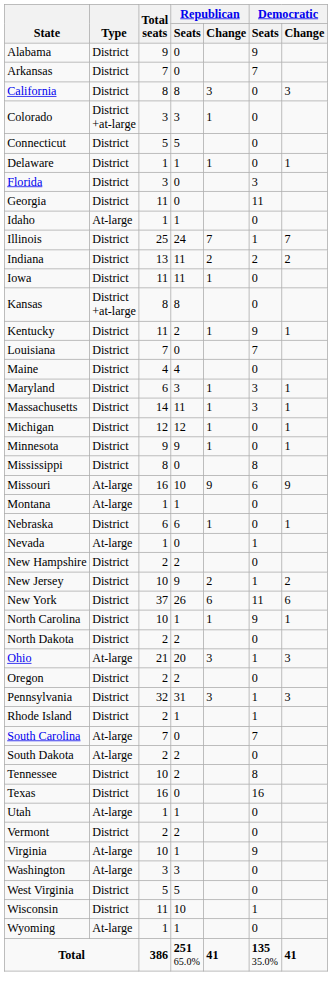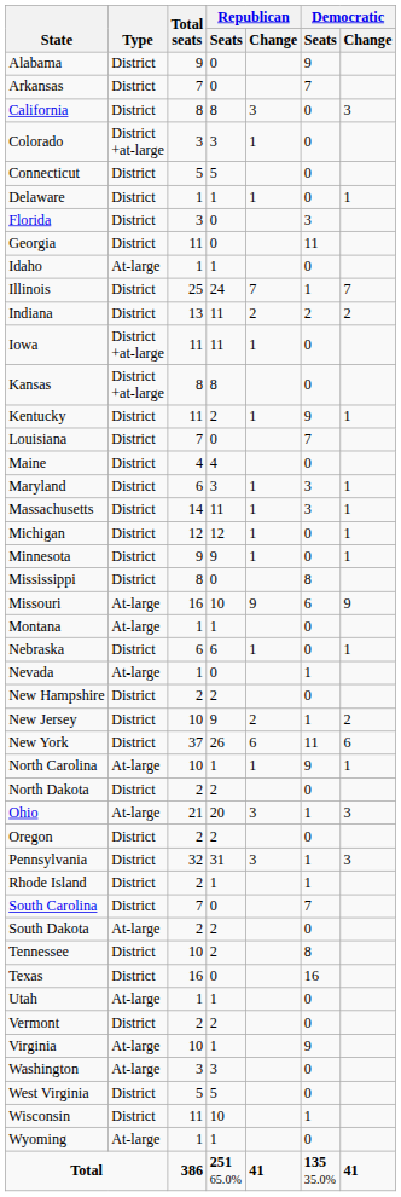 <table class=wikitable>
 <tr valign=bottom>
 <th rowspan=2>State</th>
 <th rowspan=2>Type</th>
 <th rowspan=2>Total<br>seats</th>
 <th colspan=2 ><a href='#'>Republican</a></th>
 <th colspan=2 ><a href='#'>Democratic</a></th>
 </tr>
 <tr>
 <th>Seats</th>
 <th>Change</th>
 <th>Seats</th>
 <th>Change</th>
 </tr>
 <tr>
 <td>Alabama</td>
 <td>District</td>
 <td align=right>9</td>
 <td>0</td>
 <td></td>
 <td>9</td>
 <td></td>
 </tr>
 <tr>
 <td>Arkansas</td>
 <td>District</td>
 <td align=right>7</td>
 <td>0</td>
 <td></td>
 <td>7</td>
 <td></td>
 </tr>
 <tr>
 <td><a href='#'>California</a></td>
 <td>District</td>
 <td align=right>8</td>
 <td>8</td>
 <td> 3</td>
 <td>0</td>
 <td> 3</td>
 </tr>
 <tr>
 <td>Colorado</td>
 <td>District<br>+at-large</td>
 <td align=right>3</td>
 <td>3</td>
 <td> 1</td>
 <td>0</td>
 <td></td>
 </tr>
 <tr>
 <td>Connecticut</td>
 <td>District</td>
 <td align=right>5</td>
 <td>5</td>
 <td></td>
 <td>0</td>
 <td></td>
 </tr>
 <tr>
 <td>Delaware</td>
 <td>District</td>
 <td align=right>1</td>
 <td>1</td>
 <td> 1</td>
 <td>0</td>
 <td> 1</td>
 </tr>
 <tr>
 <td><a href='#'>Florida</a></td>
 <td>District</td>
 <td align=right>3</td>
 <td>0</td>
 <td></td>
 <td>3</td>
 <td></td>
 </tr>
 <tr>
 <td>Georgia</td>
 <td>District</td>
 <td align=right>11</td>
 <td>0</td>
 <td></td>
 <td>11</td>
 <td></td>
 </tr>
 <tr>
 <td>Idaho</td>
 <td>At-large</td>
 <td align=right>1</td>
 <td>1</td>
 <td></td>
 <td>0</td>
 <td></td>
 </tr>
 <tr>
 <td>Illinois</td>
 <td>District</td>
 <td align=right>25</td>
 <td>24</td>
 <td> 7</td>
 <td>1</td>
 <td> 7</td>
 </tr>
 <tr>
 <td>Indiana</td>
 <td>District</td>
 <td align=right>13</td>
 <td>11</td>
 <td> 2</td>
 <td>2</td>
 <td> 2</td>
 </tr>
 <tr>
 <td>Iowa</td>
-<td>District</td>
+<td>District<br>+at-large</td>
 <td align=right>11</td>
 <td>11</td>
 <td> 1</td>
 <td>0</td>
 <td></td>
 </tr>
 <tr>
 <td>Kansas</td>
 <td>District<br>+at-large</td>
 <td align=right>8</td>
 <td>8</td>
 <td></td>
 <td>0</td>
 <td></td>
 </tr>
 <tr>
 <td>Kentucky</td>
 <td>District</td>
 <td align=right>11</td>
 <td>2</td>
 <td> 1</td>
 <td>9</td>
 <td> 1</td>
 </tr>
 <tr>
 <td>Louisiana</td>
 <td>District</td>
 <td align=right>7</td>
 <td>0</td>
 <td></td>
 <td>7</td>
 <td></td>
 </tr>
 <tr>
 <td>Maine</td>
 <td>District</td>
 <td align=right>4</td>
 <td>4</td>
 <td></td>
 <td>0</td>
 <td></td>
 </tr>
 <tr>
 <td>Maryland</td>
 <td>District</td>
 <td align=right>6</td>
 <td>3</td>
 <td> 1</td>
 <td>3</td>
 <td> 1</td>
 </tr>
 <tr>
 <td>Massachusetts</td>
 <td>District</td>
 <td align=right>14</td>
 <td>11</td>
 <td> 1</td>
 <td>3</td>
 <td> 1</td>
 </tr>
 <tr>
 <td>Michigan</td>
 <td>District</td>
 <td align=right>12</td>
 <td>12</td>
 <td> 1</td>
 <td>0</td>
 <td> 1</td>
 </tr>
 <tr>
 <td>Minnesota</td>
 <td>District</td>
 <td align=right>9</td>
 <td>9</td>
 <td> 1</td>
 <td>0</td>
 <td> 1</td>
 </tr>
 <tr>
 <td>Mississippi</td>
 <td>District</td>
 <td align=right>8</td>
 <td>0</td>
 <td></td>
 <td>8</td>
 <td></td>
 </tr>
 <tr>
 <td>Missouri</td>
 <td>At-large</td>
 <td align=right>16</td>
 <td>10</td>
 <td> 9</td>
 <td>6</td>
 <td> 9</td>
 </tr>
 <tr>
 <td>Montana</td>
 <td>At-large</td>
 <td align=right>1</td>
 <td>1</td>
 <td></td>
 <td>0</td>
 <td></td>
 </tr>
 <tr>
 <td>Nebraska</td>
 <td>District</td>
 <td align=right>6</td>
 <td>6</td>
 <td> 1</td>
 <td>0</td>
 <td> 1</td>
 </tr>
 <tr>
 <td>Nevada</td>
 <td>At-large</td>
 <td align=right>1</td>
 <td>0</td>
 <td></td>
 <td>1</td>
 <td></td>
 </tr>
 <tr>
 <td>New Hampshire</td>
 <td>District</td>
 <td align=right>2</td>
 <td>2</td>
 <td></td>
 <td>0</td>
 <td></td>
 </tr>
 <tr>
 <td>New Jersey</td>
 <td>District</td>
 <td align=right>10</td>
 <td>9</td>
 <td> 2</td>
 <td>1</td>
 <td> 2</td>
 </tr>
 <tr>
 <td>New York</td>
 <td>District</td>
 <td align=right>37</td>
 <td>26</td>
 <td> 6</td>
 <td>11</td>
 <td> 6</td>
 </tr>
 <tr>
 <td>North Carolina</td>
-<td>District</td>
+<td>At-large</td>
 <td align=right>10</td>
 <td>1</td>
 <td> 1</td>
 <td>9</td>
 <td> 1</td>
 </tr>
 <tr>
 <td>North Dakota</td>
 <td>District</td>
 <td align=right>2</td>
 <td>2</td>
 <td></td>
 <td>0</td>
 <td></td>
 </tr>
 <tr>
 <td><a href='#'>Ohio</a></td>
 <td>At-large</td>
 <td align=right>21</td>
 <td>20</td>
 <td> 3</td>
 <td>1</td>
 <td> 3</td>
 </tr>
 <tr>
 <td>Oregon</td>
 <td>District</td>
 <td align=right>2</td>
 <td>2</td>
 <td></td>
 <td>0</td>
 <td></td>
 </tr>
 <tr>
 <td>Pennsylvania</td>
 <td>District</td>
 <td align=right>32</td>
 <td>31</td>
 <td> 3</td>
 <td>1</td>
 <td> 3</td>
 </tr>
 <tr>
 <td>Rhode Island</td>
 <td>District</td>
 <td align=right>2</td>
 <td>1</td>
 <td></td>
 <td>1</td>
 <td></td>
 </tr>
 <tr>
 <td><a href='#'>South Carolina</a></td>
-<td>At-large</td>
+<td>District</td>
 <td align=right>7</td>
 <td>0</td>
 <td></td>
 <td>7</td>
 <td></td>
 </tr>
 <tr>
 <td>South Dakota</td>
 <td>At-large</td>
 <td align=right>2</td>
 <td>2</td>
 <td></td>
 <td>0</td>
 <td></td>
 </tr>
 <tr>
 <td>Tennessee</td>
 <td>District</td>
 <td align=right>10</td>
 <td>2</td>
 <td></td>
 <td>8</td>
 <td></td>
 </tr>
 <tr>
 <td>Texas</td>
 <td>District</td>
 <td align=right>16</td>
 <td>0</td>
 <td></td>
 <td>16</td>
 <td></td>
 </tr>
 <tr>
 <td>Utah</td>
 <td>At-large</td>
 <td align=right>1</td>
 <td>1</td>
 <td></td>
 <td>0</td>
 <td></td>
 </tr>
 <tr>
 <td>Vermont</td>
 <td>District</td>
 <td align=right>2</td>
 <td>2</td>
 <td></td>
 <td>0</td>
 <td></td>
 </tr>
 <tr>
 <td>Virginia</td>
 <td>At-large</td>
 <td align=right>10</td>
 <td>1</td>
 <td></td>
 <td>9</td>
 <td></td>
 </tr>
 <tr>
 <td>Washington</td>
 <td>At-large</td>
 <td align=right>3</td>
 <td>3</td>
 <td></td>
 <td>0</td>
 <td></td>
 </tr>
 <tr>
 <td>West Virginia</td>
 <td>District</td>
 <td align=right>5</td>
 <td>5</td>
 <td></td>
 <td>0</td>
 <td></td>
 </tr>
 <tr>
 <td>Wisconsin</td>
 <td>District</td>
 <td align=right>11</td>
 <td>10</td>
 <td></td>
 <td>1</td>
 <td></td>
 </tr>
 <tr>
 <td>Wyoming</td>
 <td>At-large</td>
 <td align=right>1</td>
 <td>1</td>
 <td></td>
 <td>0</td>
 <td></td>
 </tr>
 <tr>
 <td align=center colspan=2><strong>Total</strong></td>
 <td align=right><strong>386</strong></td>
 <td><strong>251</strong><br><small>65.0%</small></td>
 <td> <strong>41</strong></td>
 <td><strong>135</strong><br><small>35.0%</small></td>
 <td> <strong>41</strong></td>
 </tr>
 </table>
